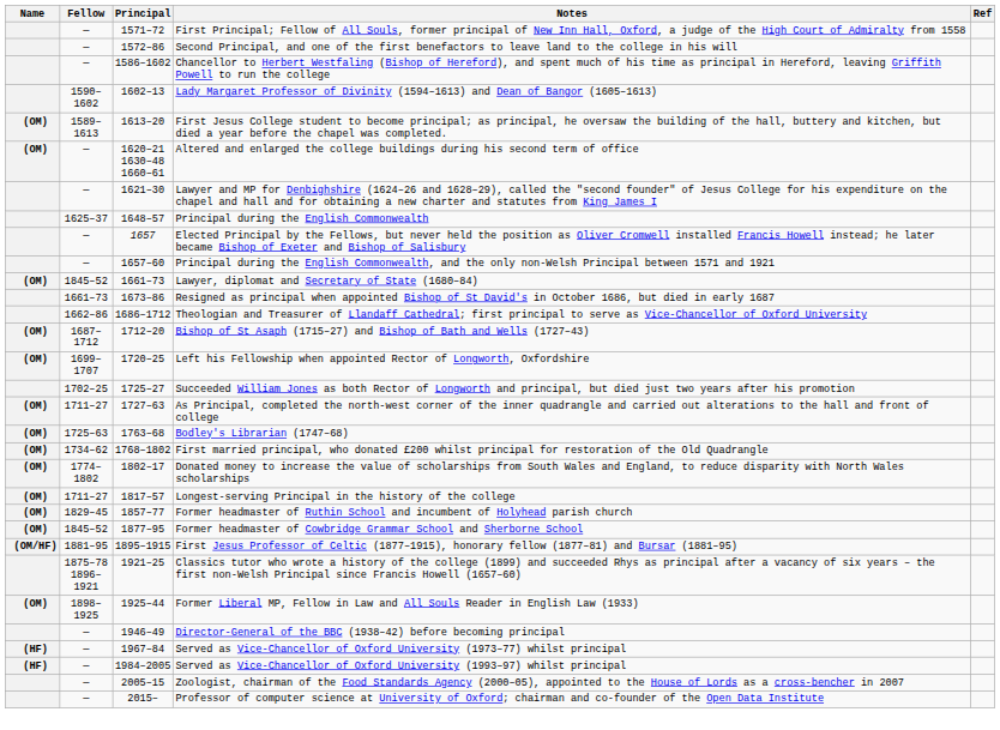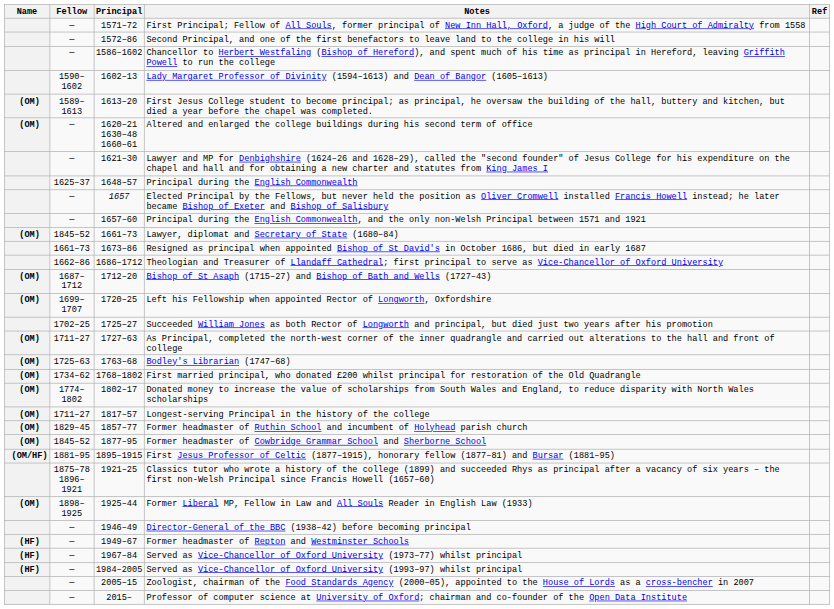 <table class="wikitable sortable">
 <tr>
 <th scope="col">Name</th>
 <th scope="col">Fellow</th>
 <th scope="col">Principal</th>
 <th scope="col" class="unsortable">Notes</th>
 <th scope="col" class="unsortable">Ref</th>
 </tr>
 <tr valign="top">
 <th scope="row"></th>
 <td align="center">—</td>
 <td align="center">1571–72</td>
 <td>First Principal; Fellow of <a href='#'>All Souls</a>, former principal of <a href='#'>New Inn Hall, Oxford</a>, a judge of the <a href='#'>High Court of Admiralty</a> from 1558</td>
 <td align="center"></td>
 </tr>
 <tr valign="top">
 <th scope="row"></th>
 <td align="center">—</td>
 <td align="center">1572–86</td>
 <td>Second Principal, and one of the first benefactors to leave land to the college in his will</td>
 <td align="center"></td>
 </tr>
 <tr valign="top">
 <th scope="row"></th>
 <td align="center">—</td>
 <td align="center">1586–1602</td>
 <td>Chancellor to <a href='#'>Herbert Westfaling</a> (<a href='#'>Bishop of Hereford</a>), and spent much of his time as principal in Hereford, leaving <a href='#'>Griffith Powell</a> to run the college</td>
 <td align="center"></td>
 </tr>
 <tr valign="top">
 <th scope="row"></th>
 <td align="center">1590–1602</td>
 <td align="center">1602–13</td>
 <td><a href='#'>Lady Margaret Professor of Divinity</a> (1594–1613) and <a href='#'>Dean of Bangor</a> (1605–1613)</td>
 <td align="center"></td>
 </tr>
 <tr valign="top">
 <th scope="row"> (OM)</th>
 <td align="center">1589–1613</td>
 <td align="center">1613–20</td>
 <td>First Jesus College student to become principal; as principal, he oversaw the building of the hall, buttery and kitchen, but died a year before the chapel was completed.</td>
 <td align="center"></td>
 </tr>
 <tr valign="top">
 <th scope="row"> (OM)</th>
 <td align="center">—</td>
 <td align="center">1620–21 <br> 1630–48 <br> 1660–61</td>
 <td>Altered and enlarged the college buildings during his second term of office</td>
 <td align="center"></td>
 </tr>
 <tr valign="top">
 <th scope="row"></th>
 <td align="center">—</td>
 <td align="center">1621–30</td>
 <td>Lawyer and MP for <a href='#'>Denbighshire</a> (1624–26 and 1628–29), called the "second founder" of Jesus College for his expenditure on the chapel and hall and for obtaining a new charter and statutes from <a href='#'>King James I</a></td>
 <td align="center"></td>
 </tr>
 <tr valign="top">
 <th scope="row"></th>
 <td align="center">1625–37</td>
 <td align="center">1648–57</td>
 <td>Principal during the <a href='#'>English Commonwealth</a></td>
 <td align="center"></td>
 </tr>
 <tr valign="top">
 <th scope="row"></th>
 <td align="center">—</td>
 <td align="center"><em>1657</em></td>
 <td>Elected Principal by the Fellows, but never held the position as <a href='#'>Oliver Cromwell</a> installed <a href='#'>Francis Howell</a> instead; he later became <a href='#'>Bishop of Exeter</a> and <a href='#'>Bishop of Salisbury</a></td>
 <td align="center"></td>
 </tr>
 <tr valign="top">
 <th scope="row"></th>
 <td align="center">—</td>
 <td align="center">1657–60</td>
 <td>Principal during the <a href='#'>English Commonwealth</a>, and the only non-Welsh Principal between 1571 and 1921</td>
 <td align="center"></td>
 </tr>
 <tr valign="top">
 <th scope="row"> (OM)</th>
 <td align="center">1845–52</td>
 <td align="center">1661–73</td>
 <td>Lawyer, diplomat and <a href='#'>Secretary of State</a> (1680–84)</td>
 <td align="center"></td>
 </tr>
 <tr valign="top">
 <th scope="row"></th>
 <td align="center">1661–73</td>
 <td align="center">1673–86</td>
 <td>Resigned as principal when appointed <a href='#'>Bishop of St David's</a> in October 1686, but died in early 1687</td>
 <td align="center"></td>
 </tr>
 <tr valign="top">
 <th scope="row"></th>
 <td align="center">1662–86</td>
 <td align="center">1686–1712</td>
 <td>Theologian and Treasurer of <a href='#'>Llandaff Cathedral</a>; first principal to serve as <a href='#'>Vice-Chancellor of Oxford University</a></td>
 <td align="center"></td>
 </tr>
 <tr valign="top">
 <th scope="row"> (OM)</th>
 <td align="center">1687–1712</td>
 <td align="center">1712–20</td>
 <td><a href='#'>Bishop of St Asaph</a> (1715–27) and <a href='#'>Bishop of Bath and Wells</a> (1727–43)</td>
 <td align="center"></td>
 </tr>
 <tr valign="top">
 <th scope="row"> (OM)</th>
 <td align="center">1699–1707</td>
 <td align="center">1720–25</td>
 <td>Left his Fellowship when appointed Rector of <a href='#'>Longworth</a>, Oxfordshire</td>
 <td align="center"></td>
 </tr>
 <tr valign="top">
 <th scope="row"></th>
 <td align="center">1702–25</td>
 <td align="center">1725–27</td>
 <td>Succeeded <a href='#'>William Jones</a> as both Rector of <a href='#'>Longworth</a> and principal, but died just two years after his promotion</td>
 <td align="center"></td>
 </tr>
 <tr valign="top">
 <th scope="row"> (OM)</th>
 <td align="center">1711–27</td>
 <td align="center">1727–63</td>
 <td>As Principal, completed the north-west corner of the inner quadrangle and carried out alterations to the hall and front of college</td>
 <td align="center"></td>
 </tr>
 <tr valign="top">
 <th scope="row"> (OM)</th>
 <td align="center">1725–63</td>
 <td align="center">1763–68</td>
 <td><a href='#'>Bodley's Librarian</a> (1747–68)</td>
 <td align="center"></td>
 </tr>
 <tr valign="top">
 <th scope="row"> (OM)</th>
 <td align="center">1734–62</td>
 <td align="center">1768–1802</td>
 <td>First married principal, who donated £200 whilst principal for restoration of the Old Quadrangle</td>
 <td align="center"></td>
 </tr>
 <tr valign="top">
 <th scope="row"> (OM)</th>
 <td align="center">1774–1802</td>
 <td align="center">1802–17</td>
 <td>Donated money to increase the value of scholarships from South Wales and England, to reduce disparity with North Wales scholarships</td>
 <td align="center"></td>
 </tr>
 <tr valign="top">
 <th scope="row"> (OM)</th>
 <td align="center">1711–27</td>
 <td align="center">1817–57</td>
 <td>Longest-serving Principal in the history of the college</td>
 <td align="center"></td>
 </tr>
 <tr valign="top">
 <th scope="row"> (OM)</th>
 <td align="center">1829–45</td>
 <td align="center">1857–77</td>
 <td>Former headmaster of <a href='#'>Ruthin School</a> and incumbent of <a href='#'>Holyhead</a> parish church</td>
 <td align="center"></td>
 </tr>
 <tr valign="top">
 <th scope="row"> (OM)</th>
 <td align="center">1845–52</td>
 <td align="center">1877–95</td>
 <td>Former headmaster of <a href='#'>Cowbridge Grammar School</a> and <a href='#'>Sherborne School</a></td>
 <td align="center"></td>
 </tr>
 <tr valign="top">
 <th scope="row"> (OM/HF)</th>
 <td align="center">1881–95</td>
 <td align="center">1895–1915</td>
 <td>First <a href='#'>Jesus Professor of Celtic</a> (1877–1915), honorary fellow (1877–81) and <a href='#'>Bursar</a> (1881–95)</td>
 <td align="center"></td>
 </tr>
 <tr valign="top">
 <th scope="row"></th>
 <td align="center">1875–78 <br> 1896–1921</td>
 <td align="center">1921–25</td>
 <td>Classics tutor who wrote a history of the college (1899) and succeeded Rhys as principal after a vacancy of six years – the first non-Welsh Principal since Francis Howell (1657–60)</td>
 <td align="center"></td>
 </tr>
 <tr valign="top">
 <th scope="row"> (OM)</th>
 <td align="center">1898–1925</td>
 <td align="center">1925–44</td>
 <td>Former <a href='#'>Liberal</a> MP, Fellow in Law and <a href='#'>All Souls</a> Reader in English Law (1933)</td>
 <td align="center"></td>
 </tr>
 <tr valign="top">
 <th scope="row"></th>
 <td align="center">—</td>
 <td align="center">1946–49</td>
 <td><a href='#'>Director-General of the BBC</a> (1938–42) before becoming principal</td>
 <td align="center"></td>
 </tr>
 <tr valign="top">
 <th scope="row"> (HF)</th>
 <td align="center">—</td>
+<td align="center">1949–67</td>
+<td>Former headmaster of <a href='#'>Repton</a> and <a href='#'>Westminster Schools</a></td>
+<td align="center"></td>
+</tr>
+<tr valign="top">
+<th scope="row"> (HF)</th>
+<td align="center">—</td>
 <td align="center">1967–84</td>
 <td>Served as <a href='#'>Vice-Chancellor of Oxford University</a> (1973–77) whilst principal</td>
 <td align="center"></td>
 </tr>
 <tr valign="top">
 <th scope="row"> (HF)</th>
 <td align="center">—</td>
 <td align="center">1984–2005</td>
 <td>Served as <a href='#'>Vice-Chancellor of Oxford University</a> (1993–97) whilst principal</td>
 <td align="center"></td>
 </tr>
 <tr valign="top">
 <th scope="row"></th>
 <td align="center">—</td>
 <td align="center">2005–15</td>
 <td>Zoologist, chairman of the <a href='#'>Food Standards Agency</a> (2000–05), appointed to the <a href='#'>House of Lords</a> as a <a href='#'>cross-bencher</a> in 2007</td>
 <td align="center"></td>
 </tr>
 <tr valign="top">
 <th scope="row"></th>
 <td align="center">—</td>
 <td align="center">2015–</td>
 <td>Professor of computer science at <a href='#'>University of Oxford</a>; chairman and co-founder of the <a href='#'>Open Data Institute</a></td>
 <td align="center"></td>
 </tr>
 </table>
